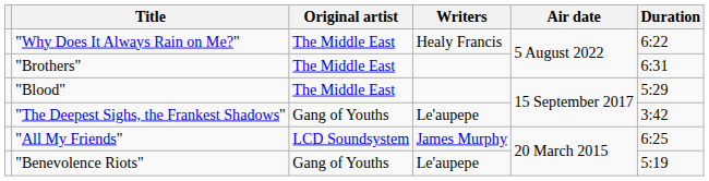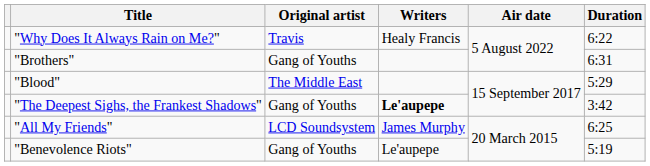 <table class="wikitable">
 <tr>
 <th></th>
 <th>Title</th>
 <th>Original artist</th>
 <th>Writers</th>
 <th>Air date</th>
 <th>Duration</th>
 </tr>
 <tr>
 <td></td>
 <td>"<a href='#'>Why Does It Always Rain on Me?</a>"</td>
-<td><a href='#'>The Middle East</a></td>
+<td><a href='#'>Travis</a></td>
 <td>Healy Francis</td>
 <td rowspan="2">5 August 2022</td>
 <td>6:22</td>
 </tr>
 <tr>
 <td></td>
 <td>"Brothers"</td>
-<td><a href='#'>The Middle East</a></td>
+<td>Gang of Youths</td>
 <td></td>
 <td>6:31</td>
 </tr>
 <tr>
 <td></td>
 <td>"Blood"</td>
 <td><a href='#'>The Middle East</a></td>
 <td></td>
 <td rowspan="2">15 September 2017</td>
 <td>5:29</td>
 </tr>
 <tr>
 <td></td>
 <td>"<a href='#'>The Deepest Sighs, the Frankest Shadows</a>"</td>
 <td>Gang of Youths</td>
-<td>Le'aupepe</td>
+<td><strong>Le'aupepe</strong></td>
 <td>3:42</td>
 </tr>
 <tr>
 <td></td>
 <td>"<a href='#'>All My Friends</a>"</td>
 <td><a href='#'>LCD Soundsystem</a></td>
 <td><a href='#'>James Murphy</a></td>
 <td rowspan="2">20 March 2015</td>
 <td>6:25</td>
 </tr>
 <tr>
 <td></td>
 <td>"Benevolence Riots"</td>
 <td>Gang of Youths</td>
 <td>Le'aupepe</td>
 <td>5:19</td>
 </tr>
 </table>
